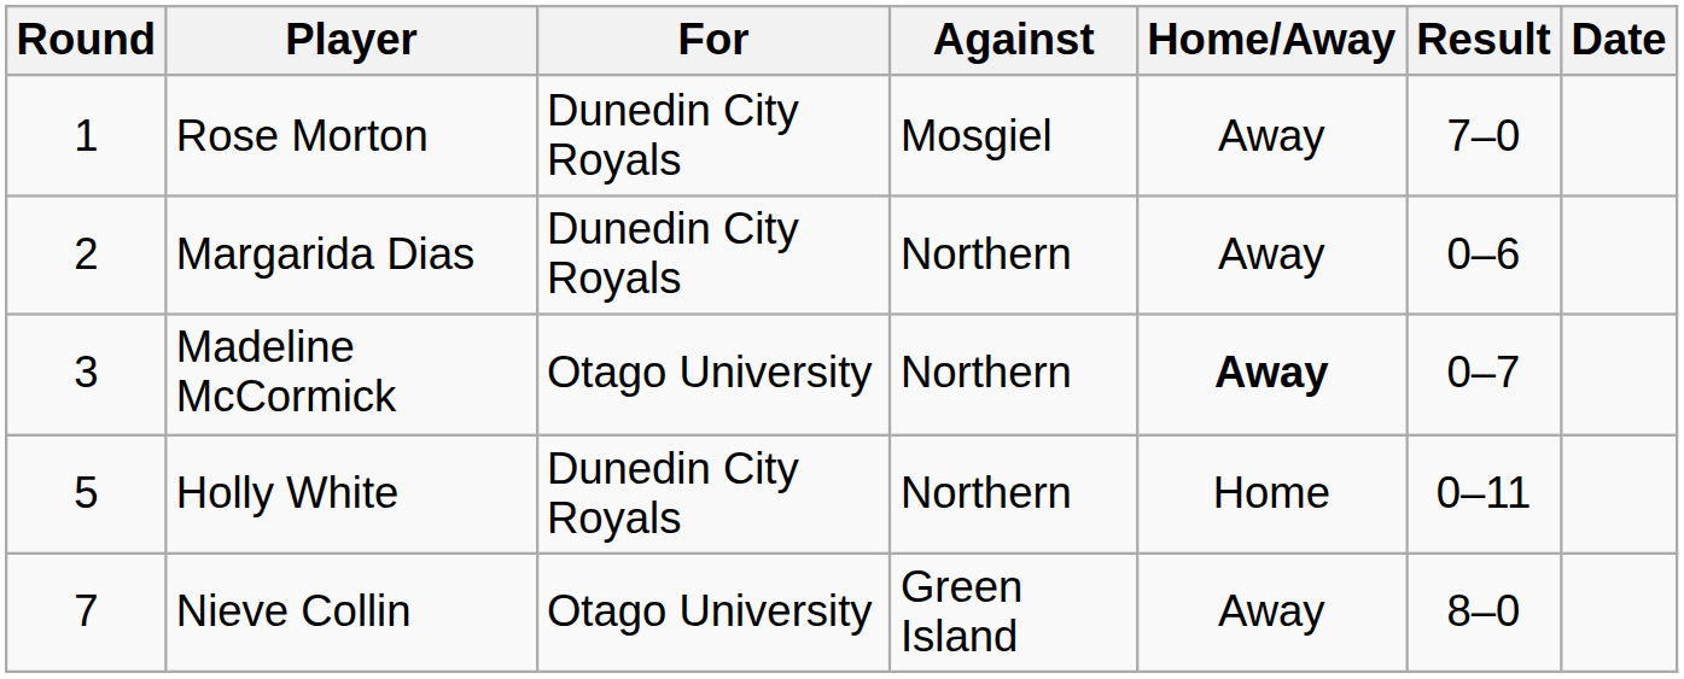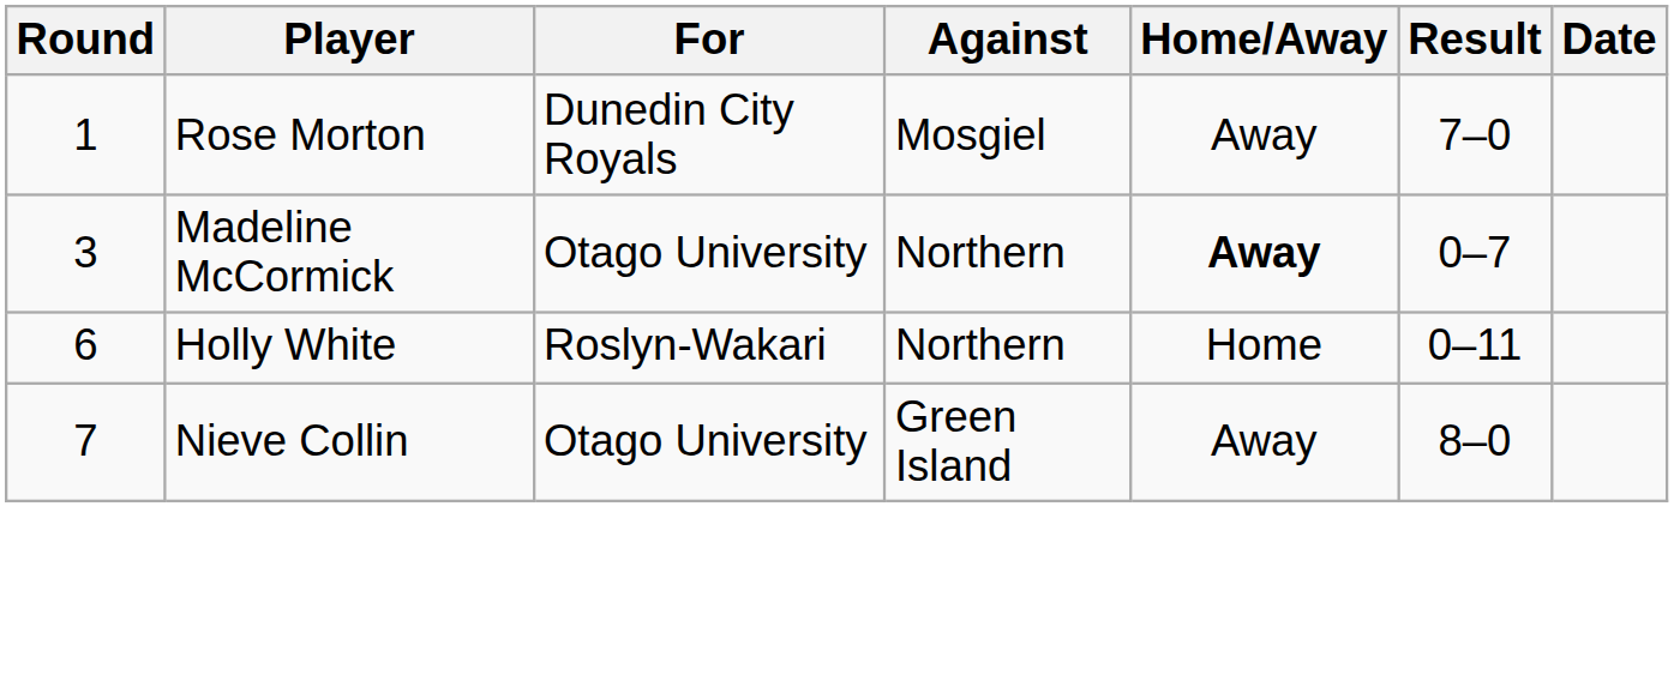 <table class="wikitable">
 <tr>
 <th>Round</th>
 <th>Player</th>
 <th>For</th>
 <th>Against</th>
 <th>Home/Away</th>
 <th style="text-align:center">Result</th>
 <th>Date</th>
 </tr>
 <tr>
 <td style="text-align:center">1</td>
 <td>Rose Morton</td>
 <td>Dunedin City Royals</td>
 <td>Mosgiel</td>
 <td style="text-align:center">Away</td>
 <td style="text-align:center">7–0</td>
 <td></td>
 </tr>
 <tr>
-<td style="text-align:center">2</td>
-<td>Margarida Dias</td>
-<td>Dunedin City Royals</td>
-<td>Northern</td>
-<td style="text-align:center">Away</td>
-<td style="text-align:center">0–6</td>
-<td></td>
-</tr>
-<tr>
 <td style="text-align:center">3</td>
 <td>Madeline McCormick</td>
 <td>Otago University</td>
 <td>Northern</td>
 <td style="text-align:center"><strong>Away</strong></td>
 <td style="text-align:center">0–7</td>
 <td></td>
 </tr>
 <tr>
-<td style="text-align:center">5</td>
+<td style="text-align:center">6</td>
 <td>Holly White</td>
-<td>Dunedin City Royals</td>
+<td>Roslyn-Wakari</td>
 <td>Northern</td>
 <td style="text-align:center">Home</td>
 <td style="text-align:center">0–11</td>
 <td></td>
 </tr>
 <tr>
 <td style="text-align:center">7</td>
 <td>Nieve Collin</td>
 <td>Otago University</td>
 <td>Green Island</td>
 <td style="text-align:center">Away</td>
 <td style="text-align:center">8–0</td>
 <td></td>
 </tr>
 </table>
